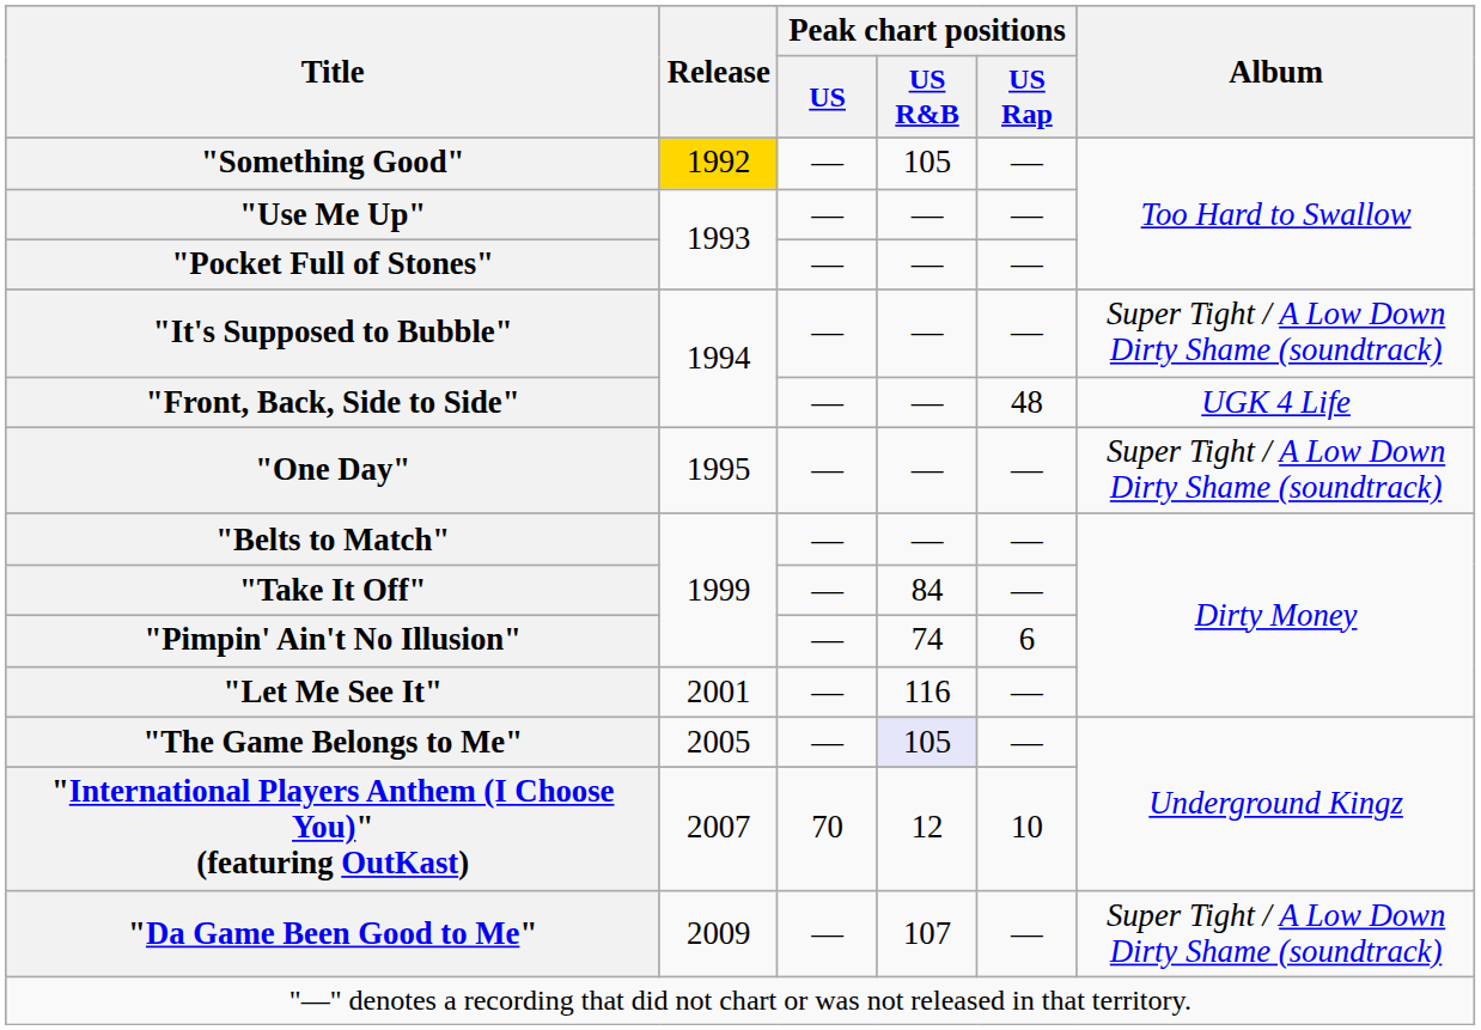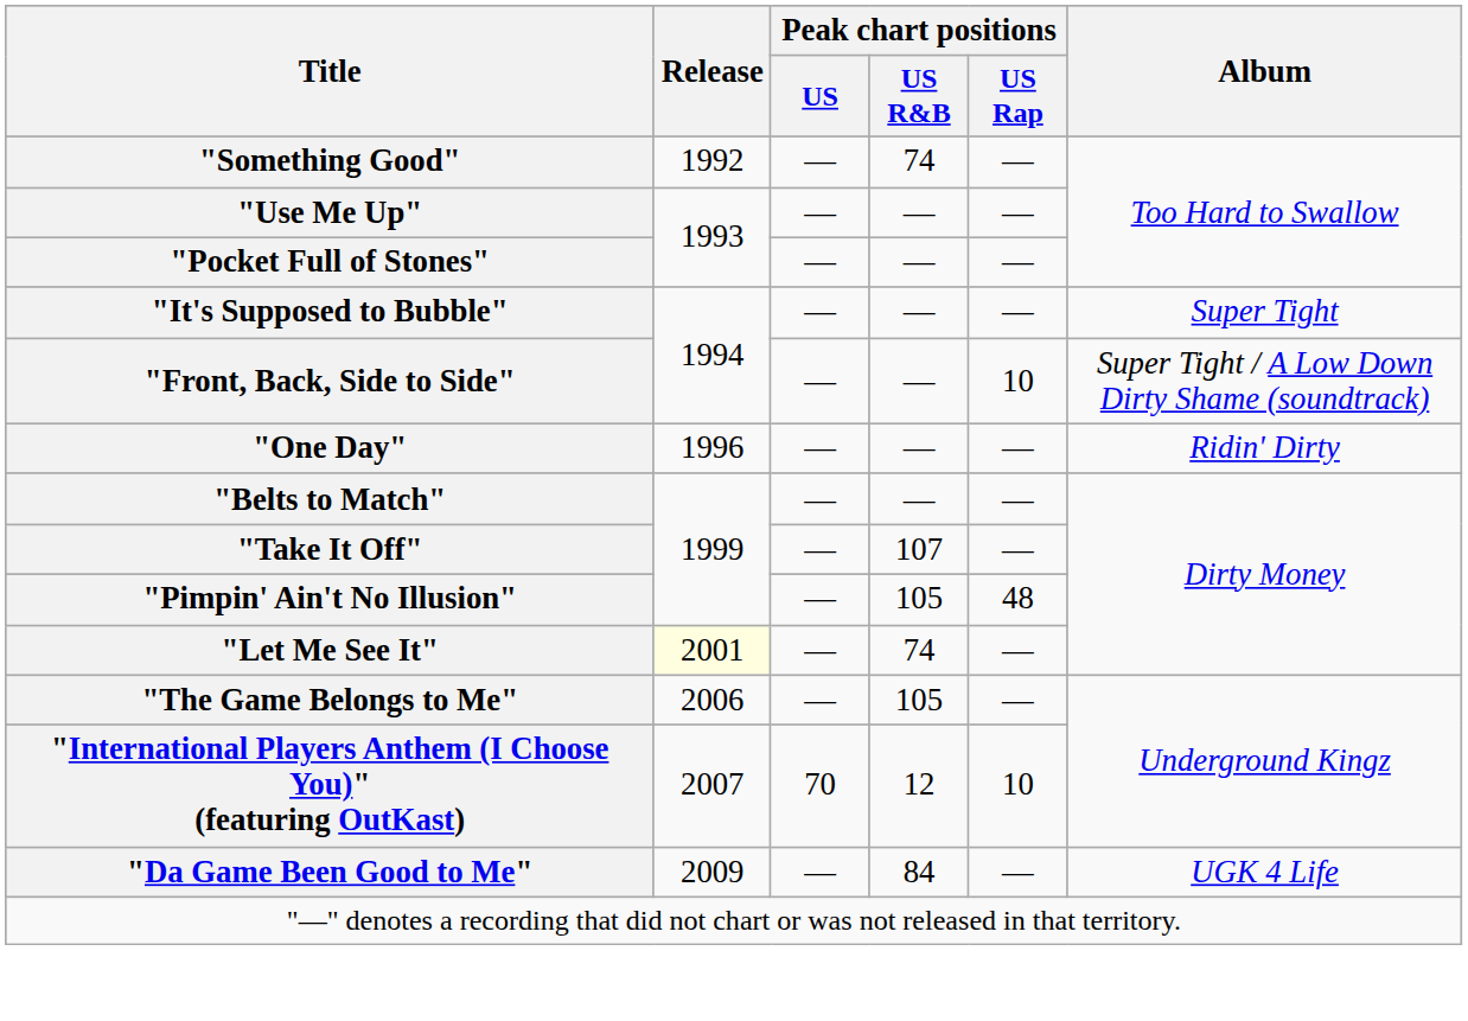 <table class="wikitable plainrowheaders" style="text-align:center;" border="1">
 <tr>
 <th scope="col" rowspan="2" style="width:20em;">Title</th>
 <th scope="col" rowspan="2">Release</th>
 <th scope="col" colspan="3">Peak chart positions</th>
 <th scope="col" rowspan="2" style="width:12em;">Album</th>
 </tr>
 <tr>
 <th style="width:3em;font-size:90%;"><a href='#'>US</a><br></th>
 <th style="width:3em;font-size:90%;"><a href='#'>US<br>R&B</a><br></th>
 <th style="width:3em;font-size:90%;"><a href='#'>US<br>Rap</a><br></th>
 </tr>
 <tr>
 <th scope="row">"Something Good"</th>
-<td style="background: gold;">1992</td>
+<td>1992</td>
 <td>—</td>
-<td>105</td>
+<td>74</td>
 <td>—</td>
 <td rowspan="3"><em><a href='#'>Too Hard to Swallow</a></em></td>
 </tr>
 <tr>
 <th scope="row">"Use Me Up"</th>
 <td rowspan="2">1993</td>
 <td>—</td>
 <td>—</td>
 <td>—</td>
 </tr>
 <tr>
 <th scope="row">"Pocket Full of Stones"</th>
 <td>—</td>
 <td>—</td>
 <td>—</td>
 </tr>
 <tr>
 <th scope="row">"It's Supposed to Bubble"</th>
 <td rowspan="2">1994</td>
 <td>—</td>
 <td>—</td>
 <td>—</td>
-<td><em>Super Tight / <a href='#'>A Low Down Dirty Shame (soundtrack)</a></em></td>
+<td><em><a href='#'>Super Tight</a></em></td>
 </tr>
 <tr>
 <th scope="row">"Front, Back, Side to Side"</th>
 <td>—</td>
 <td>—</td>
-<td>48</td>
-<td><em><a href='#'>UGK 4 Life</a></em></td>
+<td>10</td>
+<td><em>Super Tight / <a href='#'>A Low Down Dirty Shame (soundtrack)</a></em></td>
 </tr>
 <tr>
 <th scope="row">"One Day"</th>
-<td>1995</td>
+<td>1996</td>
 <td>—</td>
 <td>—</td>
 <td>—</td>
-<td><em>Super Tight / <a href='#'>A Low Down Dirty Shame (soundtrack)</a></em></td>
+<td><em><a href='#'>Ridin' Dirty</a></em></td>
 </tr>
 <tr>
 <th scope="row">"Belts to Match"</th>
 <td rowspan="3">1999</td>
 <td>—</td>
 <td>—</td>
 <td>—</td>
 <td rowspan="4"><em><a href='#'>Dirty Money</a></em></td>
 </tr>
 <tr>
 <th scope="row">"Take It Off"</th>
 <td>—</td>
-<td>84</td>
+<td>107</td>
 <td>—</td>
 </tr>
 <tr>
 <th scope="row">"Pimpin' Ain't No Illusion"</th>
 <td>—</td>
-<td>74</td>
-<td>6</td>
+<td>105</td>
+<td>48</td>
 </tr>
 <tr>
 <th scope="row">"Let Me See It"</th>
-<td>2001</td>
+<td style="background: lightyellow;">2001</td>
 <td>—</td>
-<td>116</td>
+<td>74</td>
 <td>—</td>
 </tr>
 <tr>
 <th scope="row">"The Game Belongs to Me"</th>
-<td>2005</td>
+<td>2006</td>
 <td>—</td>
-<td style="background: lavender;">105</td>
+<td>105</td>
 <td>—</td>
 <td rowspan="2"><em><a href='#'>Underground Kingz</a></em></td>
 </tr>
 <tr>
 <th scope="row">"<a href='#'>International Players Anthem (I Choose You)</a>"<br><span>(featuring <a href='#'>OutKast</a>)</span></th>
 <td>2007</td>
 <td>70</td>
 <td>12</td>
 <td>10</td>
 </tr>
 <tr>
 <th scope="row">"<a href='#'>Da Game Been Good to Me</a>"</th>
 <td>2009</td>
 <td>—</td>
-<td>107</td>
+<td>84</td>
 <td>—</td>
-<td><em>Super Tight / <a href='#'>A Low Down Dirty Shame (soundtrack)</a></em></td>
+<td><em><a href='#'>UGK 4 Life</a></em></td>
 </tr>
 <tr>
 <td colspan="6" style="font-size:90%">"—" denotes a recording that did not chart or was not released in that territory.</td>
 </tr>
 </table>
